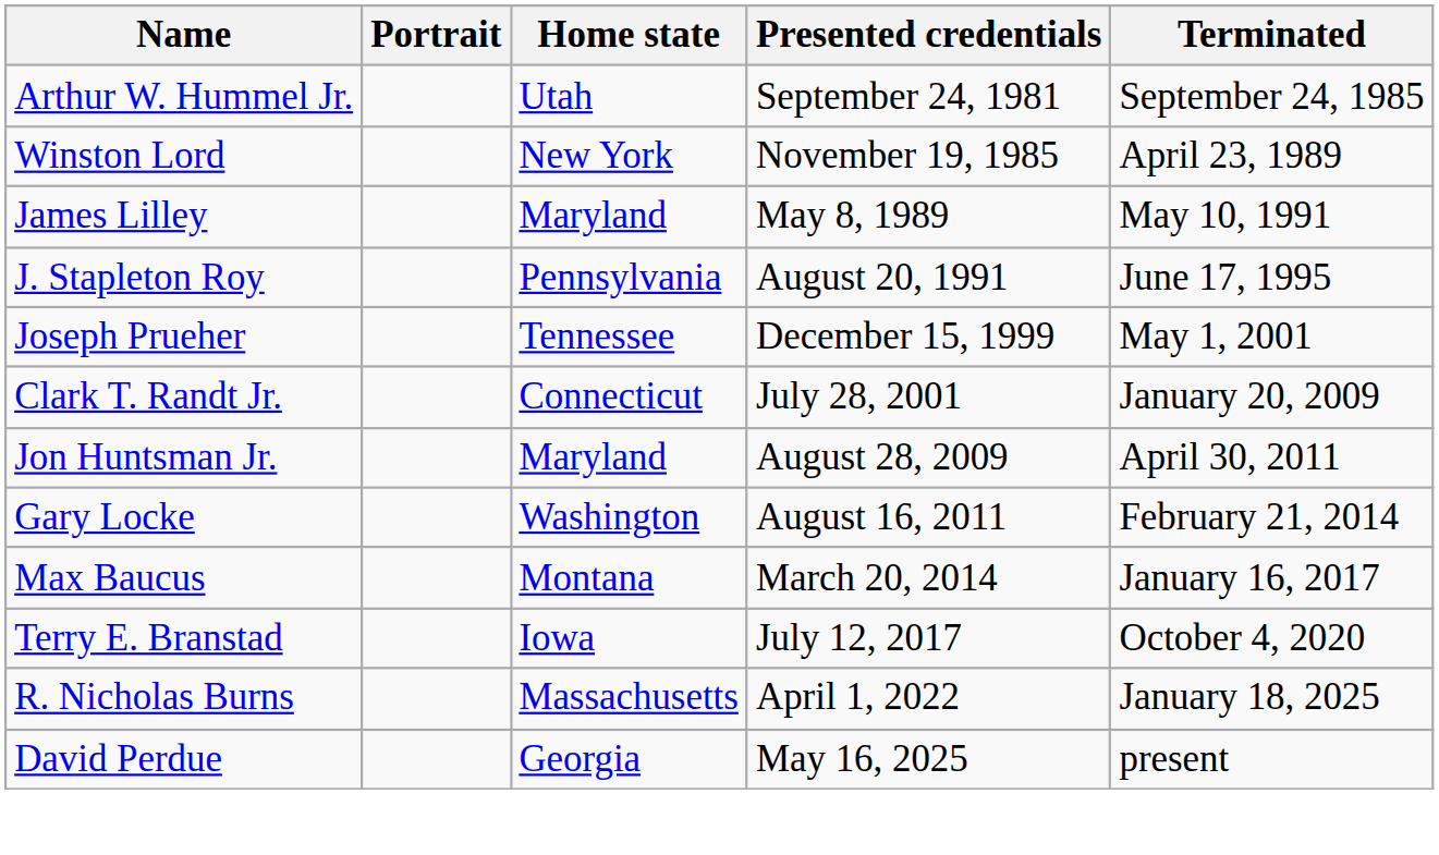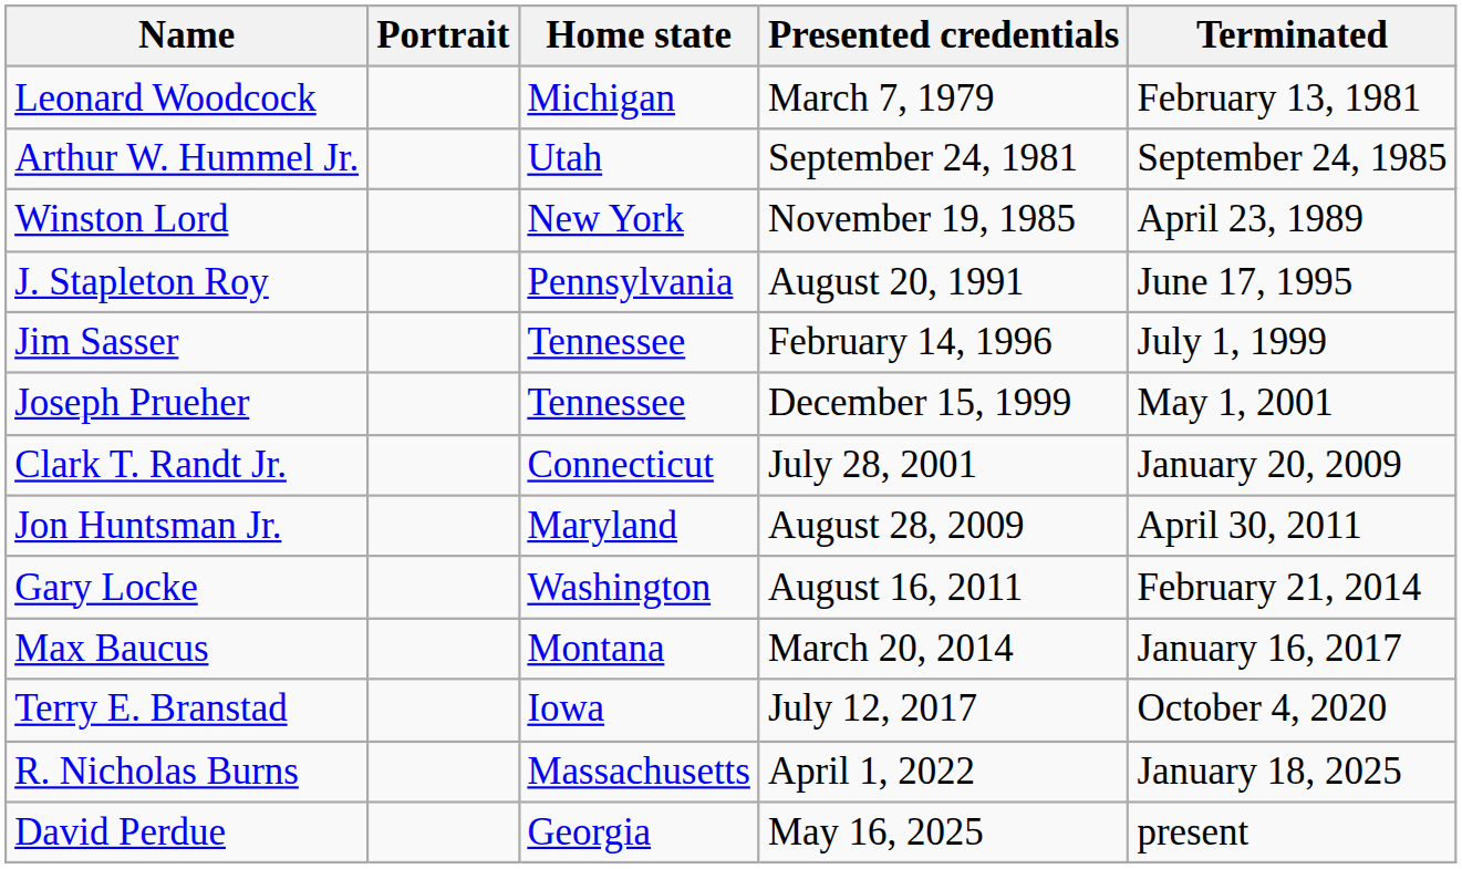 <table class="wikitable sortable">
 <tr>
 <th>Name</th>
 <th>Portrait</th>
 <th>Home state</th>
 <th>Presented credentials</th>
 <th>Terminated</th>
+</tr>
+<tr>
+<td><a href='#'>Leonard Woodcock</a></td>
+<td></td>
+<td><a href='#'>Michigan</a></td>
+<td>March 7, 1979</td>
+<td>February 13, 1981</td>
 </tr>
 <tr>
 <td><a href='#'>Arthur W. Hummel Jr.</a></td>
 <td></td>
 <td><a href='#'>Utah</a></td>
 <td>September 24, 1981</td>
 <td>September 24, 1985</td>
 </tr>
 <tr>
 <td><a href='#'>Winston Lord</a></td>
 <td></td>
 <td><a href='#'>New York</a></td>
 <td>November 19, 1985</td>
 <td>April 23, 1989</td>
 </tr>
 <tr>
-<td><a href='#'>James Lilley</a></td>
-<td></td>
-<td><a href='#'>Maryland</a></td>
-<td>May 8, 1989</td>
-<td>May 10, 1991</td>
-</tr>
-<tr>
 <td><a href='#'>J. Stapleton Roy</a></td>
 <td></td>
 <td><a href='#'>Pennsylvania</a></td>
 <td>August 20, 1991</td>
 <td>June 17, 1995</td>
+</tr>
+<tr>
+<td><a href='#'>Jim Sasser</a></td>
+<td></td>
+<td><a href='#'>Tennessee</a></td>
+<td>February 14, 1996</td>
+<td>July 1, 1999</td>
 </tr>
 <tr>
 <td><a href='#'>Joseph Prueher</a></td>
 <td></td>
 <td><a href='#'>Tennessee</a></td>
 <td>December 15, 1999</td>
 <td>May 1, 2001</td>
 </tr>
 <tr>
 <td><a href='#'>Clark T. Randt Jr.</a></td>
 <td></td>
 <td><a href='#'>Connecticut</a></td>
 <td>July 28, 2001</td>
 <td>January 20, 2009</td>
 </tr>
 <tr>
 <td><a href='#'>Jon Huntsman Jr.</a></td>
 <td></td>
 <td><a href='#'>Maryland</a></td>
 <td>August 28, 2009</td>
 <td>April 30, 2011</td>
 </tr>
 <tr>
 <td><a href='#'>Gary Locke</a></td>
 <td></td>
 <td><a href='#'>Washington</a></td>
 <td>August 16, 2011</td>
 <td>February 21, 2014</td>
 </tr>
 <tr>
 <td><a href='#'>Max Baucus</a></td>
 <td></td>
 <td><a href='#'>Montana</a></td>
 <td>March 20, 2014</td>
 <td>January 16, 2017</td>
 </tr>
 <tr>
 <td><a href='#'>Terry E. Branstad</a></td>
 <td></td>
 <td><a href='#'>Iowa</a></td>
 <td>July 12, 2017</td>
 <td>October 4, 2020</td>
 </tr>
 <tr>
 <td><a href='#'>R. Nicholas Burns</a></td>
 <td></td>
 <td><a href='#'>Massachusetts</a></td>
 <td>April 1, 2022</td>
 <td>January 18, 2025</td>
 </tr>
 <tr>
 <td><a href='#'>David Perdue</a></td>
 <td></td>
 <td><a href='#'>Georgia</a></td>
 <td>May 16, 2025</td>
 <td>present</td>
 </tr>
 </table>
